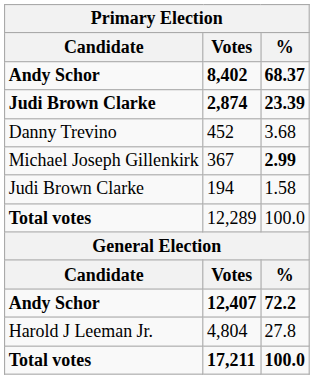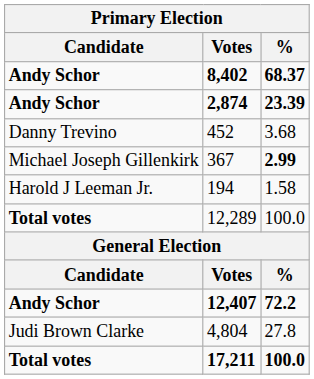 <table class="wikitable">
 <tr>
 <th colspan="3"><strong>Primary Election</strong></th>
 </tr>
 <tr>
 <th>Candidate</th>
 <th>Votes</th>
 <th>%</th>
 </tr>
 <tr>
 <td><strong>Andy Schor</strong></td>
 <td><strong>8,402</strong></td>
 <td><strong>68.37</strong></td>
 </tr>
 <tr>
-<td><strong>Judi Brown Clarke</strong></td>
+<td><strong>Andy Schor</strong></td>
 <td><strong>2,874</strong></td>
 <td><strong>23.39</strong></td>
 </tr>
 <tr>
 <td>Danny Trevino</td>
 <td>452</td>
 <td>3.68</td>
 </tr>
 <tr>
 <td>Michael Joseph Gillenkirk</td>
 <td>367</td>
 <td><strong>2.99</strong></td>
 </tr>
 <tr>
-<td>Judi Brown Clarke</td>
+<td>Harold J Leeman Jr.</td>
 <td>194</td>
 <td>1.58</td>
 </tr>
 <tr>
 <td><strong>Total votes</strong></td>
 <td>12,289</td>
 <td>100.0</td>
 </tr>
 <tr>
 <th colspan="3"><strong>General Election</strong></th>
 </tr>
 <tr>
 <th>Candidate</th>
 <th>Votes</th>
 <th>%</th>
 </tr>
 <tr>
 <td><strong>Andy Schor</strong></td>
 <td><strong>12,407</strong></td>
 <td><strong>72.2</strong></td>
 </tr>
 <tr>
-<td>Harold J Leeman Jr.</td>
+<td>Judi Brown Clarke</td>
 <td>4,804</td>
 <td>27.8</td>
 </tr>
 <tr>
 <td><strong>Total votes</strong></td>
 <td><strong>17,211</strong></td>
 <td><strong>100.0</strong></td>
 </tr>
 </table>
